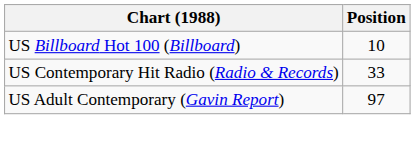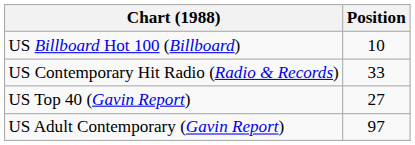 <table class="wikitable sortable">
 <tr>
 <th align="left">Chart (1988)</th>
 <th align="center">Position</th>
 </tr>
 <tr>
 <td>US <a href='#'><em>Billboard</em> Hot 100</a> (<em><a href='#'>Billboard</a></em>)</td>
 <td style="text-align:center;">10</td>
 </tr>
 <tr>
 <td>US Contemporary Hit Radio (<em><a href='#'>Radio & Records</a></em>)</td>
 <td align="center">33</td>
 </tr>
 <tr>
+<td>US Top 40 (<em><a href='#'>Gavin Report</a></em>)</td>
+<td align="center">27</td>
+</tr>
+<tr>
 <td>US Adult Contemporary (<em><a href='#'>Gavin Report</a></em>)</td>
 <td align="center">97</td>
 </tr>
 </table>
